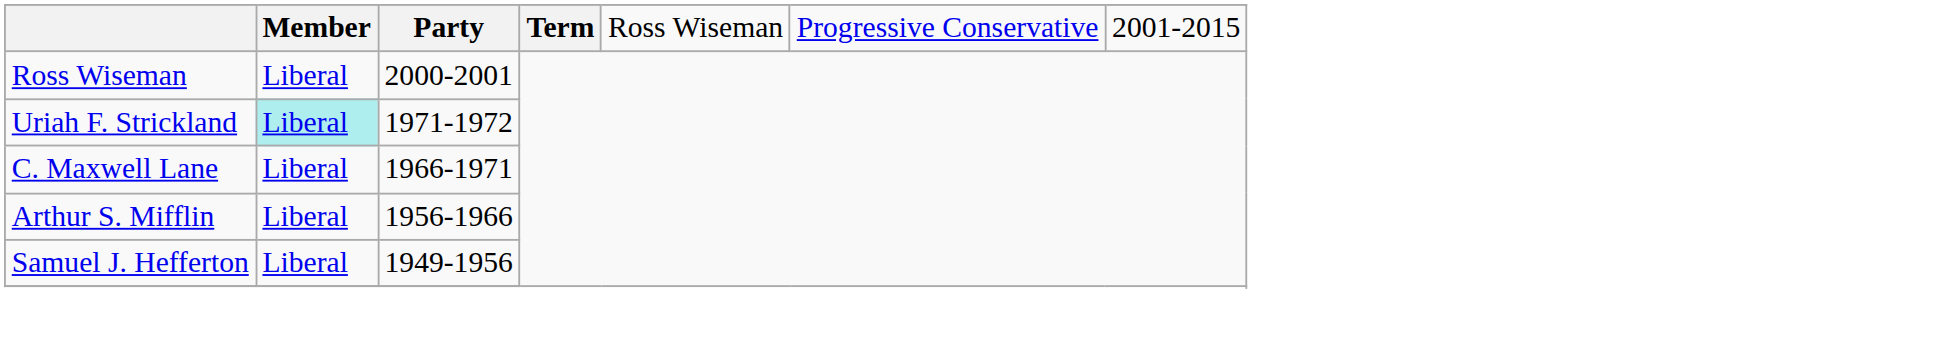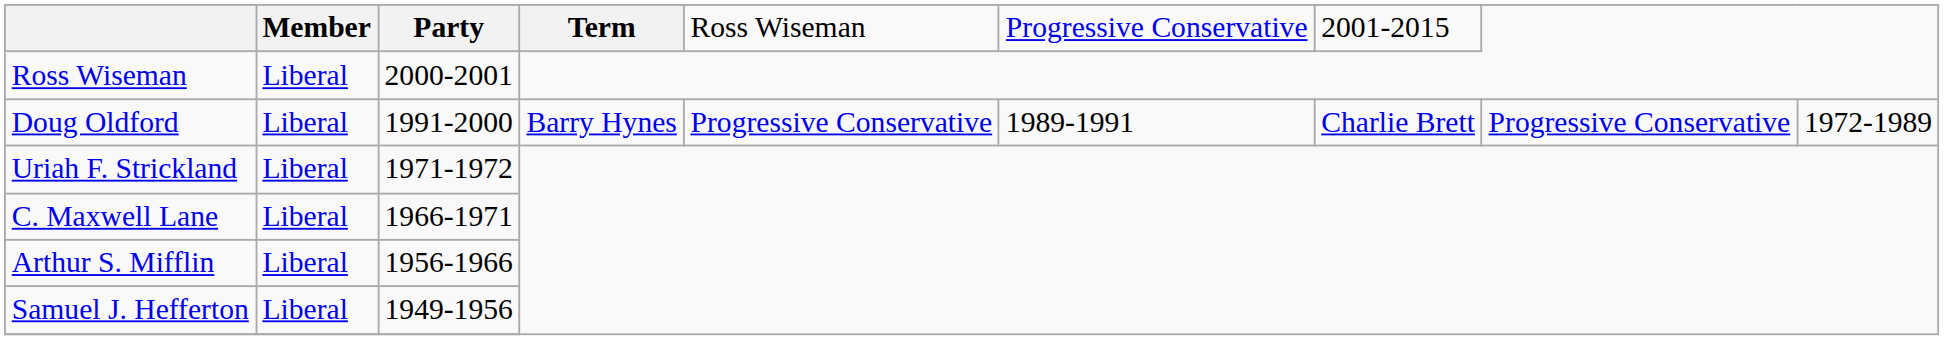 <table class="wikitable">
 <tr>
 <th> </th>
 <th>Member</th>
 <th>Party</th>
 <th>Term<br></th>
 <td>Ross Wiseman</td>
 <td><a href='#'>Progressive Conservative</a></td>
 <td>2001-2015</td>
 </tr>
 <tr>
 <td><a href='#'>Ross Wiseman</a></td>
 <td><a href='#'>Liberal</a></td>
 <td>2000-2001</td>
 </tr>
 <tr>
+<td><a href='#'>Doug Oldford</a></td>
+<td><a href='#'>Liberal</a></td>
+<td>1991-2000<br></td>
+<td><a href='#'>Barry Hynes</a></td>
+<td><a href='#'>Progressive Conservative</a></td>
+<td>1989-1991<br></td>
+<td><a href='#'>Charlie Brett</a></td>
+<td><a href='#'>Progressive Conservative</a></td>
+<td>1972-1989</td>
+</tr>
+<tr>
 <td><a href='#'>Uriah F. Strickland</a></td>
-<td style="background: paleturquoise;"><a href='#'>Liberal</a></td>
+<td><a href='#'>Liberal</a></td>
 <td>1971-1972</td>
 </tr>
 <tr>
 <td><a href='#'>C. Maxwell Lane</a></td>
 <td><a href='#'>Liberal</a></td>
 <td>1966-1971</td>
 </tr>
 <tr>
 <td><a href='#'>Arthur S. Mifflin</a></td>
 <td><a href='#'>Liberal</a></td>
 <td>1956-1966</td>
 </tr>
 <tr>
 <td><a href='#'>Samuel J. Hefferton</a></td>
 <td><a href='#'>Liberal</a></td>
 <td>1949-1956</td>
 </tr>
 <tr>
 </tr>
 </table>
